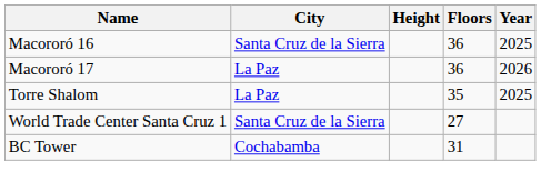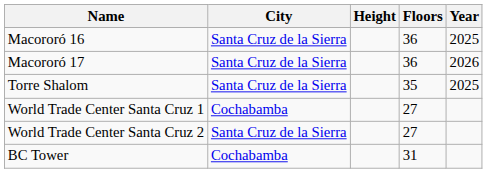 <table class="wikitable sortable">
 <tr>
 <th>Name</th>
 <th>City</th>
 <th>Height</th>
 <th>Floors</th>
 <th>Year</th>
 </tr>
 <tr>
 <td>Macororó 16</td>
 <td><a href='#'>Santa Cruz de la Sierra</a></td>
 <td></td>
 <td>36</td>
 <td>2025</td>
 </tr>
 <tr>
 <td>Macororó 17</td>
-<td><a href='#'>La Paz</a></td>
+<td><a href='#'>Santa Cruz de la Sierra</a></td>
 <td></td>
 <td>36</td>
 <td>2026</td>
 </tr>
 <tr>
 <td>Torre Shalom</td>
-<td><a href='#'>La Paz</a></td>
+<td><a href='#'>Santa Cruz de la Sierra</a></td>
 <td></td>
 <td>35</td>
 <td>2025</td>
 </tr>
 <tr>
 <td>World Trade Center Santa Cruz 1</td>
+<td><a href='#'>Cochabamba</a></td>
+<td></td>
+<td>27</td>
+<td></td>
+</tr>
+<tr>
+<td>World Trade Center Santa Cruz 2</td>
 <td><a href='#'>Santa Cruz de la Sierra</a></td>
 <td></td>
 <td>27</td>
 <td></td>
 </tr>
 <tr>
 <td>BC Tower</td>
 <td><a href='#'>Cochabamba</a></td>
 <td></td>
 <td>31</td>
 <td></td>
 </tr>
 </table>
